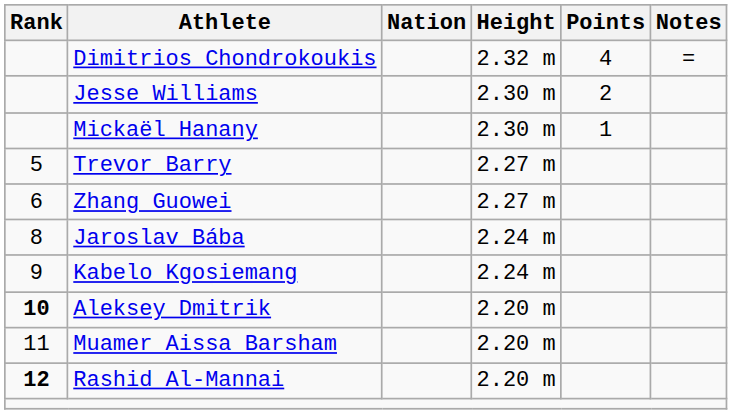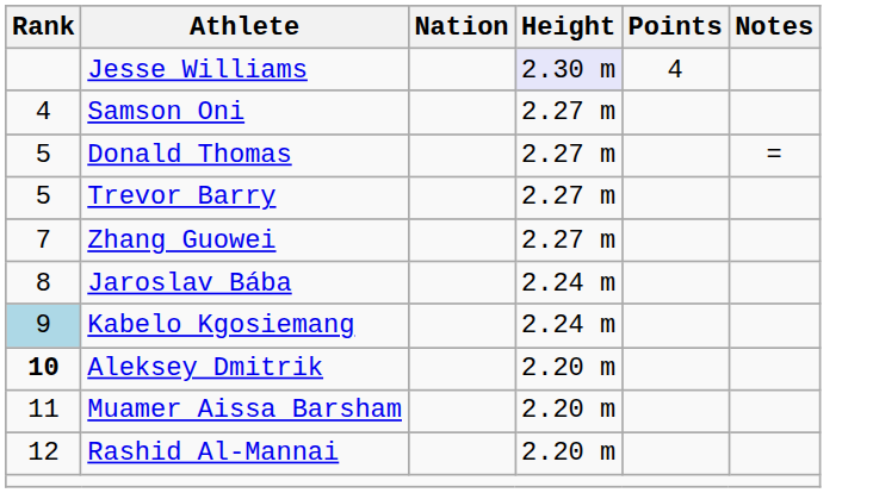 <table class="wikitable mw-datatable sortable" style="text-align:center;">
 <tr>
 <th>Rank</th>
 <th>Athlete</th>
 <th>Nation</th>
 <th>Height</th>
 <th>Points</th>
 <th>Notes</th>
 </tr>
 <tr>
 <td></td>
-<td align=left><a href='#'>Dimitrios Chondrokoukis</a></td>
-<td align=left></td>
-<td>2.32 m</td>
-<td>4</td>
-<td>=</td>
-</tr>
-<tr>
-<td></td>
 <td align=left><a href='#'>Jesse Williams</a></td>
 <td align=left></td>
-<td>2.30 m</td>
-<td>2</td>
+<td style="background: lavender;">2.30 m</td>
+<td>4</td>
 <td></td>
 </tr>
 <tr>
+<td>4</td>
+<td align=left><a href='#'>Samson Oni</a></td>
+<td align=left></td>
+<td>2.27 m</td>
 <td></td>
-<td align=left><a href='#'>Mickaël Hanany</a></td>
+<td></td>
+</tr>
+<tr>
+<td>5</td>
+<td align=left><a href='#'>Donald Thomas</a></td>
 <td align=left></td>
-<td>2.30 m</td>
-<td>1</td>
+<td>2.27 m</td>
 <td></td>
+<td>=</td>
 </tr>
 <tr>
 <td>5</td>
 <td align=left><a href='#'>Trevor Barry</a></td>
 <td align=left></td>
 <td>2.27 m</td>
 <td></td>
 <td></td>
 </tr>
 <tr>
-<td>6</td>
+<td>7</td>
 <td align=left><a href='#'>Zhang Guowei</a></td>
 <td align=left></td>
 <td>2.27 m</td>
 <td></td>
 <td></td>
 </tr>
 <tr>
 <td>8</td>
 <td align=left><a href='#'>Jaroslav Bába</a></td>
 <td align=left></td>
 <td>2.24 m</td>
 <td></td>
 <td></td>
 </tr>
 <tr>
-<td>9</td>
+<td style="background: lightblue;">9</td>
 <td align=left><a href='#'>Kabelo Kgosiemang</a></td>
 <td align=left></td>
 <td>2.24 m</td>
 <td></td>
 <td></td>
 </tr>
 <tr>
 <td><strong>10</strong></td>
 <td align=left><a href='#'>Aleksey Dmitrik</a></td>
 <td align=left></td>
 <td>2.20 m</td>
 <td></td>
 <td></td>
 </tr>
 <tr>
 <td>11</td>
 <td align=left><a href='#'>Muamer Aissa Barsham</a></td>
 <td align=left></td>
 <td>2.20 m</td>
 <td></td>
 <td></td>
 </tr>
 <tr>
-<td><strong>12</strong></td>
+<td>12</td>
 <td align=left><a href='#'>Rashid Al-Mannai</a></td>
 <td align=left></td>
 <td>2.20 m</td>
 <td></td>
 <td></td>
 </tr>
 <tr class="sortbottom">
 <td colspan=6></td>
 </tr>
 </table>
